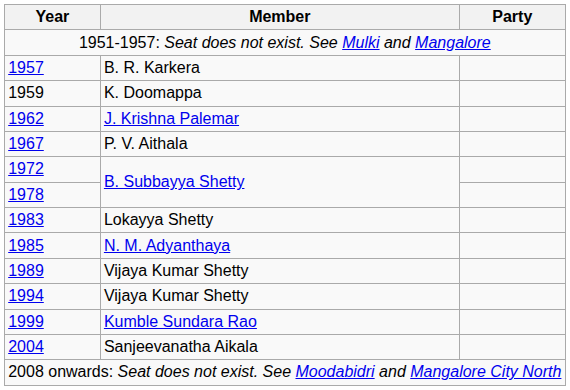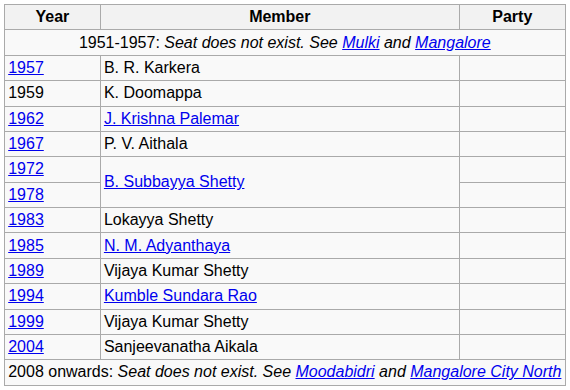 <table class="wikitable">
 <tr>
 <th>Year</th>
 <th>Member</th>
 <th colspan="2">Party</th>
 </tr>
 <tr>
 <td colspan=4 align=center>1951-1957: <em>Seat does not exist. See <a href='#'>Mulki</a> and <a href='#'>Mangalore</a></em></td>
 </tr>
 <tr>
 <td><a href='#'>1957</a></td>
 <td>B. R. Karkera</td>
 <td></td>
 </tr>
 <tr>
 <td>1959</td>
 <td>K. Doomappa</td>
 </tr>
 <tr>
 <td><a href='#'>1962</a></td>
 <td><a href='#'>J. Krishna Palemar</a></td>
 <td></td>
 </tr>
 <tr>
 <td><a href='#'>1967</a></td>
 <td>P. V. Aithala</td>
 </tr>
 <tr>
 <td><a href='#'>1972</a></td>
 <td rowspan="2"><a href='#'>B. Subbayya Shetty</a></td>
 <td></td>
 </tr>
 <tr>
 <td><a href='#'>1978</a></td>
 <td></td>
 </tr>
 <tr>
 <td><a href='#'>1983</a></td>
 <td>Lokayya Shetty</td>
 <td></td>
 </tr>
 <tr>
 <td><a href='#'>1985</a></td>
 <td><a href='#'>N. M. Adyanthaya</a></td>
 <td></td>
 </tr>
 <tr>
 <td><a href='#'>1989</a></td>
 <td>Vijaya Kumar Shetty</td>
 </tr>
 <tr>
 <td><a href='#'>1994</a></td>
-<td>Vijaya Kumar Shetty</td>
+<td><a href='#'>Kumble Sundara Rao</a></td>
 <td></td>
 </tr>
 <tr>
 <td><a href='#'>1999</a></td>
-<td><a href='#'>Kumble Sundara Rao</a></td>
+<td>Vijaya Kumar Shetty</td>
 <td></td>
 </tr>
 <tr>
 <td><a href='#'>2004</a></td>
 <td>Sanjeevanatha Aikala</td>
 <td></td>
 </tr>
 <tr>
 <td colspan=4 align=center>2008 onwards: <em>Seat does not exist. See <a href='#'>Moodabidri</a> and <a href='#'>Mangalore City North</a></em></td>
 </tr>
 <tr>
 </tr>
 </table>
